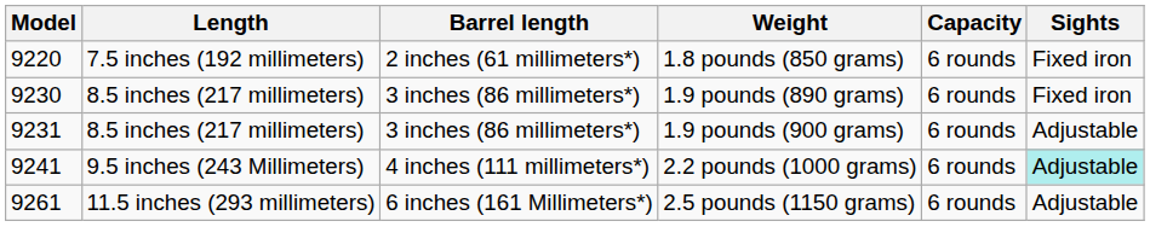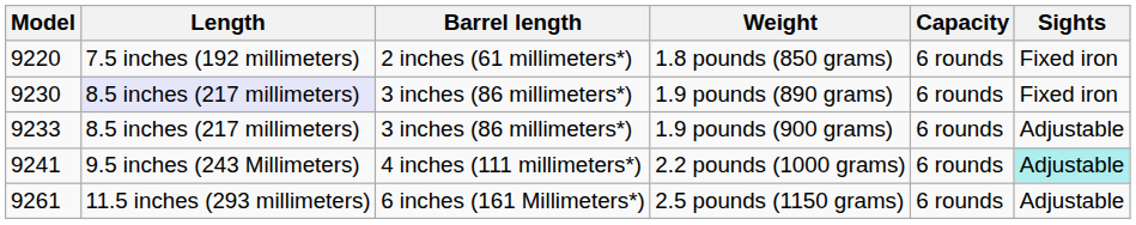 <table class="wikitable">
 <tr>
 <th>Model</th>
 <th>Length</th>
 <th>Barrel length</th>
 <th>Weight</th>
 <th>Capacity</th>
 <th>Sights</th>
 </tr>
 <tr>
 <td>9220</td>
 <td>7.5 inches (192 millimeters)</td>
 <td>2 inches (61 millimeters*)</td>
 <td>1.8 pounds (850 grams)</td>
 <td>6 rounds</td>
 <td>Fixed iron</td>
 </tr>
 <tr>
 <td>9230</td>
-<td>8.5 inches (217 millimeters)</td>
+<td style="background: lavender;">8.5 inches (217 millimeters)</td>
 <td>3 inches (86 millimeters*)</td>
 <td>1.9 pounds (890 grams)</td>
 <td>6 rounds</td>
 <td>Fixed iron</td>
 </tr>
 <tr>
-<td>9231</td>
+<td>9233</td>
 <td>8.5 inches (217 millimeters)</td>
 <td>3 inches (86 millimeters*)</td>
 <td>1.9 pounds (900 grams)</td>
 <td>6 rounds</td>
 <td>Adjustable</td>
 </tr>
 <tr>
 <td>9241</td>
 <td>9.5 inches (243 Millimeters)</td>
 <td>4 inches (111 millimeters*)</td>
 <td>2.2 pounds (1000 grams)</td>
 <td>6 rounds</td>
 <td style="background: paleturquoise;">Adjustable</td>
 </tr>
 <tr>
 <td>9261</td>
 <td>11.5 inches (293 millimeters)</td>
 <td>6 inches (161 Millimeters*)</td>
 <td>2.5 pounds (1150 grams)</td>
 <td>6 rounds</td>
 <td>Adjustable</td>
 </tr>
 </table>
